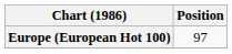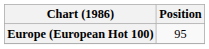 <table class="wikitable sortable plainrowheaders">
 <tr>
 <th>Chart (1986)</th>
 <th align="center">Position</th>
 </tr>
 <tr>
 <th scope="row">Europe (European Hot 100)</th>
-<td style="text-align:center;">97</td>
+<td style="text-align:center;">95</td>
 </tr>
 <tr>
 </tr>
 </table>
